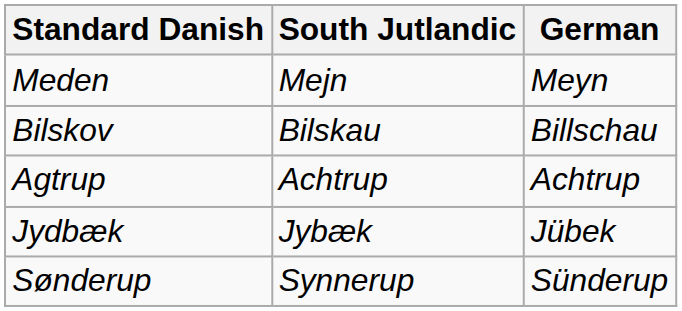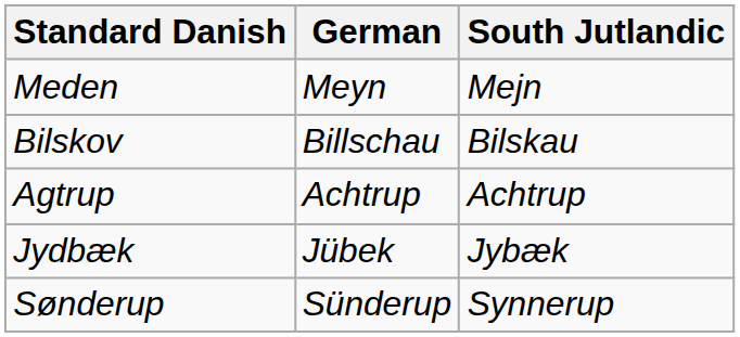 <table class="wikitable">
 <tr>
 <th>Standard Danish</th>
+<th>German</th>
 <th>South Jutlandic</th>
-<th>German</th>
 </tr>
 <tr>
 <td><em>Meden</em></td>
+<td><em>Meyn</em></td>
 <td><em>Mejn</em></td>
-<td><em>Meyn</em></td>
 </tr>
 <tr>
 <td><em>Bilskov</em></td>
+<td><em>Billschau</em></td>
 <td><em>Bilskau</em></td>
-<td><em>Billschau</em></td>
 </tr>
 <tr>
 <td><em>Agtrup</em></td>
 <td><em>Achtrup</em></td>
 <td><em>Achtrup</em></td>
 </tr>
 <tr>
 <td><em>Jydbæk</em></td>
+<td><em>Jübek</em></td>
 <td><em>Jybæk</em></td>
-<td><em>Jübek</em></td>
 </tr>
 <tr>
 <td><em>Sønderup</em></td>
+<td><em>Sünderup</em></td>
 <td><em>Synnerup</em></td>
-<td><em>Sünderup</em></td>
 </tr>
 </table>
